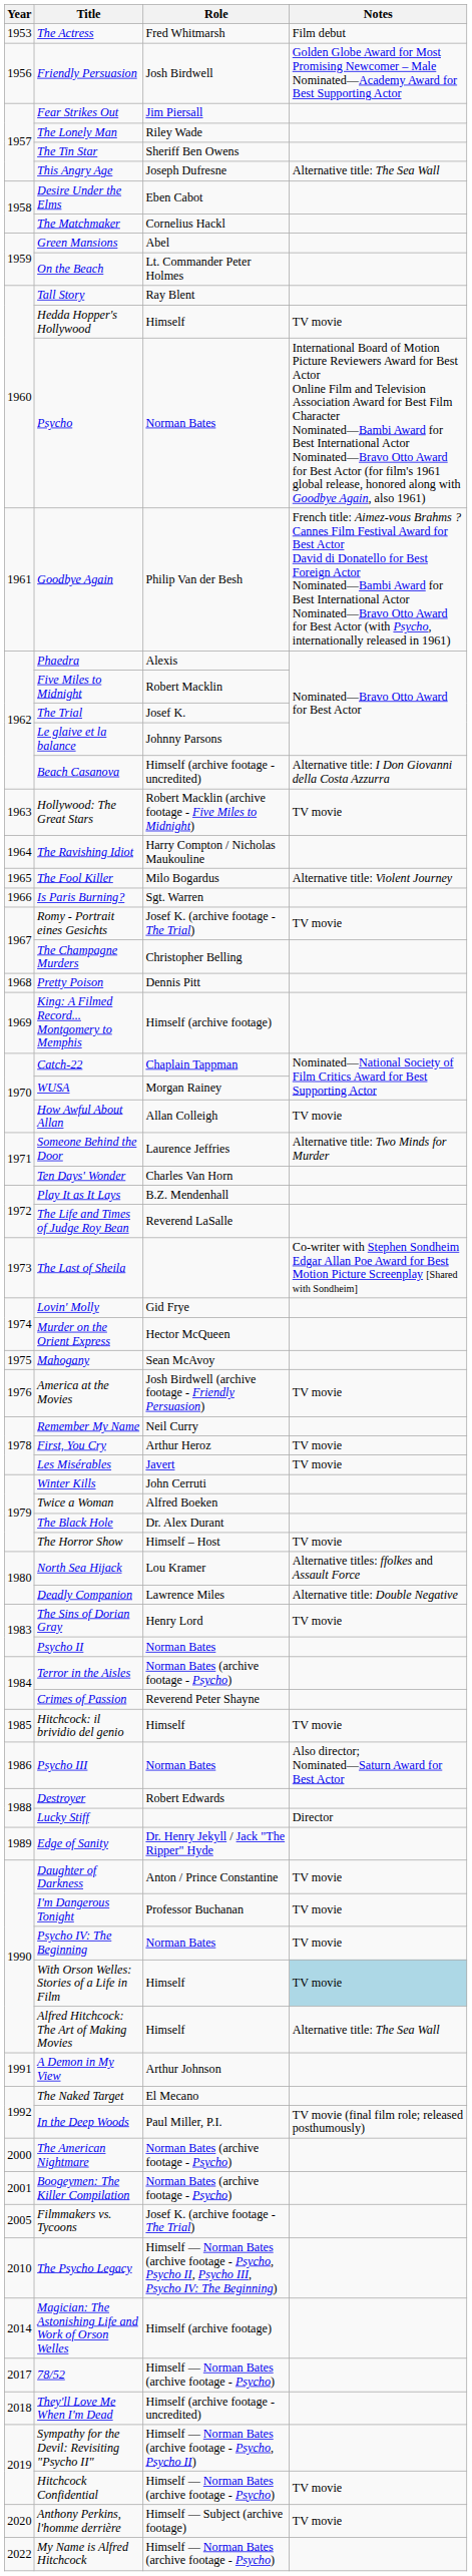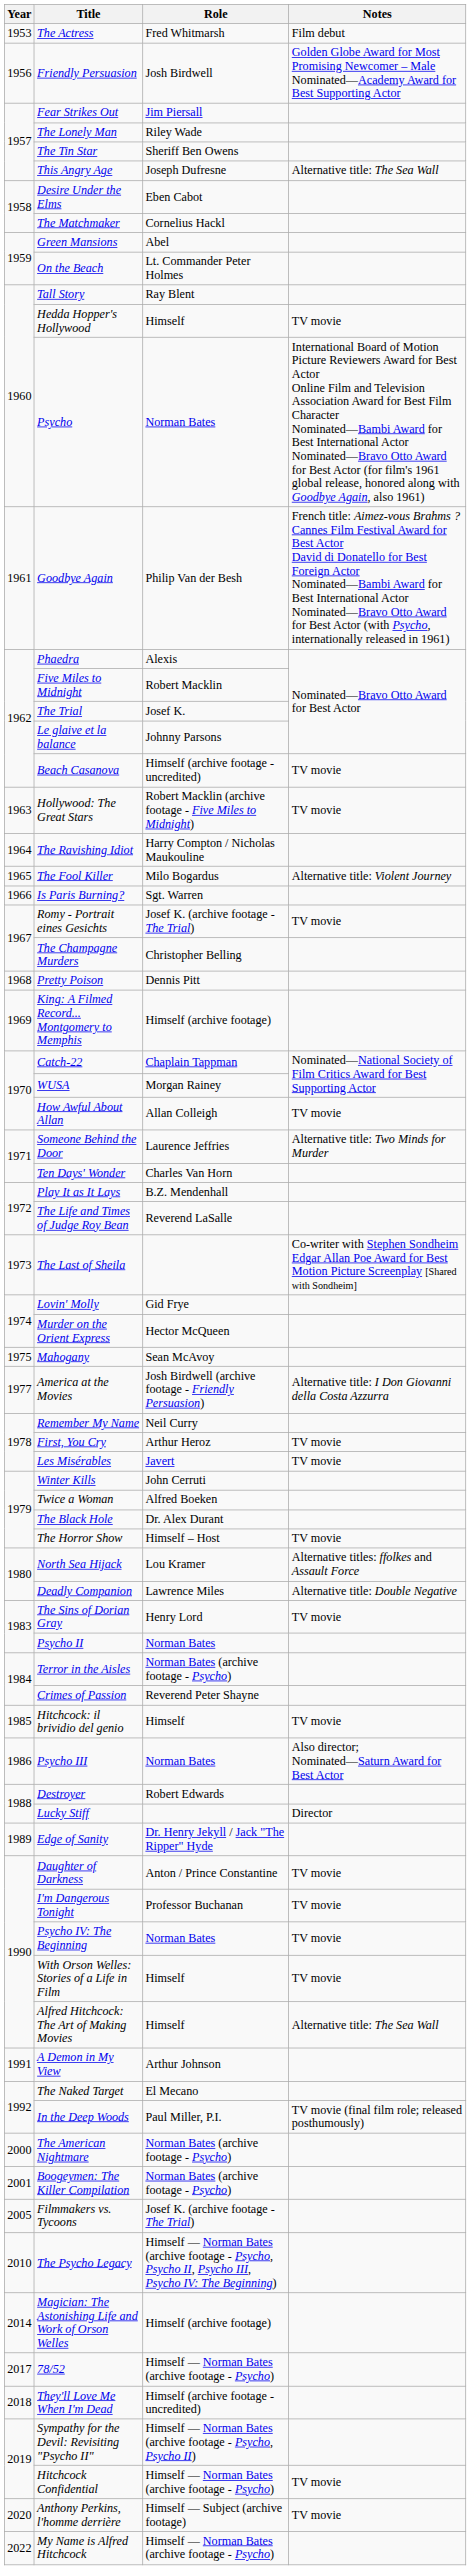 <table class="wikitable sortable">
 <tr>
 <th>Year</th>
 <th>Title</th>
 <th>Role</th>
 <th>Notes</th>
 </tr>
 <tr>
 <td>1953</td>
 <td><em><a href='#'>The Actress</a></em></td>
 <td>Fred Whitmarsh</td>
 <td>Film debut</td>
 </tr>
 <tr>
 <td>1956</td>
 <td><em><a href='#'>Friendly Persuasion</a></em></td>
 <td>Josh Birdwell</td>
 <td><a href='#'>Golden Globe Award for Most Promising Newcomer – Male</a><br>Nominated—<a href='#'>Academy Award for Best Supporting Actor</a></td>
 </tr>
 <tr>
 <td rowspan="4">1957</td>
 <td><em><a href='#'>Fear Strikes Out</a></em></td>
 <td><a href='#'>Jim Piersall</a></td>
 <td></td>
 </tr>
 <tr>
 <td><em><a href='#'>The Lonely Man</a></em></td>
 <td>Riley Wade</td>
 <td></td>
 </tr>
 <tr>
 <td><em><a href='#'>The Tin Star</a></em></td>
 <td>Sheriff Ben Owens</td>
 <td></td>
 </tr>
 <tr>
 <td><em><a href='#'>This Angry Age</a></em></td>
 <td>Joseph Dufresne</td>
 <td>Alternative title: <em>The Sea Wall</em></td>
 </tr>
 <tr>
 <td rowspan="2">1958</td>
 <td><em><a href='#'>Desire Under the Elms</a></em></td>
 <td>Eben Cabot</td>
 <td></td>
 </tr>
 <tr>
 <td><em><a href='#'>The Matchmaker</a></em></td>
 <td>Cornelius Hackl</td>
 <td></td>
 </tr>
 <tr>
 <td rowspan="2">1959</td>
 <td><em><a href='#'>Green Mansions</a></em></td>
 <td>Abel</td>
 <td></td>
 </tr>
 <tr>
 <td><em><a href='#'>On the Beach</a></em></td>
 <td>Lt. Commander Peter Holmes</td>
 <td></td>
 </tr>
 <tr>
 <td rowspan="3">1960</td>
 <td><em><a href='#'>Tall Story</a></em></td>
 <td>Ray Blent</td>
 <td></td>
 </tr>
 <tr>
 <td><em>Hedda Hopper's Hollywood</em></td>
 <td>Himself</td>
 <td>TV movie</td>
 </tr>
 <tr>
 <td><em><a href='#'>Psycho</a></em></td>
 <td><a href='#'>Norman Bates</a></td>
 <td>International Board of Motion Picture Reviewers Award for Best Actor<br>Online Film and Television Association Award for Best Film Character<br> Nominated—<a href='#'>Bambi Award</a> for Best International Actor<br>Nominated—<a href='#'>Bravo Otto Award</a> for Best Actor (for film's 1961 global release, honored along with <em><a href='#'>Goodbye Again</a></em>, also 1961)</td>
 </tr>
 <tr>
 <td>1961</td>
 <td><em><a href='#'>Goodbye Again</a></em></td>
 <td>Philip Van der Besh</td>
 <td>French title: <em>Aimez-vous Brahms ?</em> <br><a href='#'>Cannes Film Festival Award for Best Actor</a><br><a href='#'>David di Donatello for Best Foreign Actor</a><br>Nominated—<a href='#'>Bambi Award</a> for Best International Actor<br>Nominated—<a href='#'>Bravo Otto Award</a> for Best Actor (with <em><a href='#'>Psycho</a></em>, internationally released in 1961)</td>
 </tr>
 <tr>
 <td rowspan="5">1962</td>
 <td><em><a href='#'>Phaedra</a></em></td>
 <td>Alexis</td>
 <td rowspan="4">Nominated—<a href='#'>Bravo Otto Award</a> for Best Actor</td>
 </tr>
 <tr>
 <td><em><a href='#'>Five Miles to Midnight</a></em></td>
 <td>Robert Macklin</td>
 </tr>
 <tr>
 <td><em><a href='#'>The Trial</a></em></td>
 <td>Josef K.</td>
 </tr>
 <tr>
 <td><em><a href='#'>Le glaive et la balance</a></em></td>
 <td>Johnny Parsons</td>
 </tr>
 <tr>
 <td><em><a href='#'>Beach Casanova</a></em></td>
 <td>Himself (archive footage - uncredited)</td>
-<td>Alternative title: <em>I Don Giovanni della Costa Azzurra</em></td>
+<td>TV movie</td>
 </tr>
 <tr>
 <td>1963</td>
 <td><em>Hollywood: The Great Stars</em></td>
 <td>Robert Macklin (archive footage - <em><a href='#'>Five Miles to Midnight</a></em>)</td>
 <td>TV movie</td>
 </tr>
 <tr>
 <td>1964</td>
 <td><em><a href='#'>The Ravishing Idiot</a></em></td>
 <td>Harry Compton / Nicholas Maukouline</td>
 <td></td>
 </tr>
 <tr>
 <td>1965</td>
 <td><em><a href='#'>The Fool Killer</a></em></td>
 <td>Milo Bogardus</td>
 <td>Alternative title: <em>Violent Journey</em></td>
 </tr>
 <tr>
 <td>1966</td>
 <td><em><a href='#'>Is Paris Burning?</a></em></td>
 <td>Sgt. Warren</td>
 <td></td>
 </tr>
 <tr>
 <td rowspan="2">1967</td>
 <td><em>Romy - Portrait eines Gesichts</em></td>
 <td>Josef K. (archive footage - <em><a href='#'>The Trial</a></em>)</td>
 <td>TV movie</td>
 </tr>
 <tr>
 <td><em><a href='#'>The Champagne Murders</a></em></td>
 <td>Christopher Belling</td>
 <td></td>
 </tr>
 <tr>
 <td>1968</td>
 <td><em><a href='#'>Pretty Poison</a></em></td>
 <td>Dennis Pitt</td>
 <td></td>
 </tr>
 <tr>
 <td>1969</td>
 <td><em><a href='#'>King: A Filmed Record... Montgomery to Memphis</a></em></td>
 <td>Himself (archive footage)</td>
 <td></td>
 </tr>
 <tr>
 <td rowspan="3">1970</td>
 <td><em><a href='#'>Catch-22</a></em></td>
 <td><a href='#'>Chaplain Tappman</a></td>
 <td rowspan="2">Nominated—<a href='#'>National Society of Film Critics Award for Best Supporting Actor</a></td>
 </tr>
 <tr>
 <td><em><a href='#'>WUSA</a></em></td>
 <td>Morgan Rainey</td>
 </tr>
 <tr>
 <td><em><a href='#'>How Awful About Allan</a></em></td>
 <td>Allan Colleigh</td>
 <td>TV movie</td>
 </tr>
 <tr>
 <td rowspan="2">1971</td>
 <td><em><a href='#'>Someone Behind the Door</a></em></td>
 <td>Laurence Jeffries</td>
 <td>Alternative title: <em>Two Minds for Murder</em></td>
 </tr>
 <tr>
 <td><em><a href='#'>Ten Days' Wonder</a></em></td>
 <td>Charles Van Horn</td>
 <td></td>
 </tr>
 <tr>
 <td rowspan="2">1972</td>
 <td><em><a href='#'>Play It as It Lays</a></em></td>
 <td>B.Z. Mendenhall</td>
 <td></td>
 </tr>
 <tr>
 <td><em><a href='#'>The Life and Times of Judge Roy Bean</a></em></td>
 <td>Reverend LaSalle</td>
 <td></td>
 </tr>
 <tr>
 <td>1973</td>
 <td><em><a href='#'>The Last of Sheila</a></em></td>
 <td></td>
 <td>Co-writer with <a href='#'>Stephen Sondheim</a><br><a href='#'>Edgar Allan Poe Award for Best Motion Picture Screenplay</a> <small>[Shared with Sondheim]</small></td>
 </tr>
 <tr>
 <td rowspan="2">1974</td>
 <td><em><a href='#'>Lovin' Molly</a></em></td>
 <td>Gid Frye</td>
 <td></td>
 </tr>
 <tr>
 <td><em><a href='#'>Murder on the Orient Express</a></em></td>
 <td>Hector McQueen</td>
 <td></td>
 </tr>
 <tr>
 <td>1975</td>
 <td><em><a href='#'>Mahogany</a></em></td>
 <td>Sean McAvoy</td>
 <td></td>
 </tr>
 <tr>
-<td>1976</td>
+<td>1977</td>
 <td><em>America at the Movies</em></td>
 <td>Josh Birdwell (archive footage - <em><a href='#'>Friendly Persuasion</a></em>)</td>
-<td>TV movie</td>
+<td>Alternative title: <em>I Don Giovanni della Costa Azzurra</em></td>
 </tr>
 <tr>
 <td rowspan="3">1978</td>
 <td><em><a href='#'>Remember My Name</a></em></td>
 <td>Neil Curry</td>
 <td></td>
 </tr>
 <tr>
 <td><em><a href='#'>First, You Cry</a></em></td>
 <td>Arthur Heroz</td>
 <td>TV movie</td>
 </tr>
 <tr>
 <td><em><a href='#'>Les Misérables</a></em></td>
 <td><a href='#'>Javert</a></td>
 <td>TV movie</td>
 </tr>
 <tr>
 <td rowspan="4">1979</td>
 <td><em><a href='#'>Winter Kills</a></em></td>
 <td>John Cerruti</td>
 <td></td>
 </tr>
 <tr>
 <td><em>Twice a Woman</em></td>
 <td>Alfred Boeken</td>
 <td></td>
 </tr>
 <tr>
 <td><em><a href='#'>The Black Hole</a></em></td>
 <td>Dr. Alex Durant</td>
 <td></td>
 </tr>
 <tr>
 <td><em>The Horror Show</em></td>
 <td>Himself – Host</td>
 <td>TV movie</td>
 </tr>
 <tr>
 <td rowspan="2">1980</td>
 <td><em><a href='#'>North Sea Hijack</a></em></td>
 <td>Lou Kramer</td>
 <td>Alternative titles: <em>ffolkes</em> and <em>Assault Force</em></td>
 </tr>
 <tr>
 <td><em><a href='#'>Deadly Companion</a></em></td>
 <td>Lawrence Miles</td>
 <td>Alternative title: <em>Double Negative</em></td>
 </tr>
 <tr>
 <td rowspan="2">1983</td>
 <td><em><a href='#'>The Sins of Dorian Gray</a></em></td>
 <td>Henry Lord</td>
 <td>TV movie</td>
 </tr>
 <tr>
 <td><em><a href='#'>Psycho II</a></em></td>
 <td><a href='#'>Norman Bates</a></td>
 <td></td>
 </tr>
 <tr>
 <td rowspan="2">1984</td>
 <td><em><a href='#'>Terror in the Aisles</a></em></td>
 <td><a href='#'>Norman Bates</a> (archive footage - <em><a href='#'>Psycho</a></em>)</td>
 <td></td>
 </tr>
 <tr>
 <td><em><a href='#'>Crimes of Passion</a></em></td>
 <td>Reverend Peter Shayne</td>
 <td></td>
 </tr>
 <tr>
 <td>1985</td>
 <td><em>Hitchcock: il brividio del genio</em></td>
 <td>Himself</td>
 <td>TV movie</td>
 </tr>
 <tr>
 <td>1986</td>
 <td><em><a href='#'>Psycho III</a></em></td>
 <td><a href='#'>Norman Bates</a></td>
 <td>Also director;<br>Nominated—<a href='#'>Saturn Award for Best Actor</a></td>
 </tr>
 <tr>
 <td rowspan="2">1988</td>
 <td><em><a href='#'>Destroyer</a></em></td>
 <td>Robert Edwards</td>
 <td></td>
 </tr>
 <tr>
 <td><em><a href='#'>Lucky Stiff</a></em></td>
 <td></td>
 <td>Director</td>
 </tr>
 <tr>
 <td>1989</td>
 <td><em><a href='#'>Edge of Sanity</a></em></td>
 <td><a href='#'>Dr. Henry Jekyll</a> / <a href='#'>Jack "The Ripper" Hyde</a></td>
 <td></td>
 </tr>
 <tr>
 <td rowspan="5">1990</td>
 <td><em><a href='#'>Daughter of Darkness</a></em></td>
 <td>Anton / Prince Constantine</td>
 <td>TV movie</td>
 </tr>
 <tr>
 <td><em><a href='#'>I'm Dangerous Tonight</a></em></td>
 <td>Professor Buchanan</td>
 <td>TV movie</td>
 </tr>
 <tr>
 <td><em><a href='#'>Psycho IV: The Beginning</a></em></td>
 <td><a href='#'>Norman Bates</a></td>
 <td>TV movie</td>
 </tr>
 <tr>
 <td><em>With Orson Welles: Stories of a Life in Film</em></td>
 <td>Himself</td>
-<td style="background: lightblue;">TV movie</td>
+<td>TV movie</td>
 </tr>
 <tr>
 <td><em>Alfred Hitchcock: The Art of Making Movies</em></td>
 <td>Himself</td>
 <td>Alternative title: <em>The Sea Wall</em></td>
 </tr>
 <tr>
 <td>1991</td>
 <td><em><a href='#'>A Demon in My View</a></em></td>
 <td>Arthur Johnson</td>
 <td></td>
 </tr>
 <tr>
 <td rowspan="2">1992</td>
 <td><em>The Naked Target</em></td>
 <td>El Mecano</td>
 <td></td>
 </tr>
 <tr>
 <td><em><a href='#'>In the Deep Woods</a></em></td>
 <td>Paul Miller, P.I.</td>
 <td>TV movie (final film role; released posthumously)</td>
 </tr>
 <tr>
 <td>2000</td>
 <td><em><a href='#'>The American Nightmare</a></em></td>
 <td><a href='#'>Norman Bates</a> (archive footage - <em><a href='#'>Psycho</a></em>)</td>
 <td></td>
 </tr>
 <tr>
 <td>2001</td>
 <td><em><a href='#'>Boogeymen: The Killer Compilation</a></em></td>
 <td><a href='#'>Norman Bates</a> (archive footage - <em><a href='#'>Psycho</a></em>)</td>
 <td></td>
 </tr>
 <tr>
 <td>2005</td>
 <td><em>Filmmakers vs. Tycoons</em></td>
 <td>Josef K. (archive footage - <em><a href='#'>The Trial</a></em>)</td>
 <td></td>
 </tr>
 <tr>
 <td>2010</td>
 <td><em><a href='#'>The Psycho Legacy</a></em></td>
 <td>Himself — <a href='#'>Norman Bates</a> (archive footage - <em><a href='#'>Psycho</a></em>, <em><a href='#'>Psycho II</a></em>, <em><a href='#'>Psycho III</a></em>, <em><a href='#'>Psycho IV: The Beginning</a></em>)</td>
 <td></td>
 </tr>
 <tr>
 <td>2014</td>
 <td><em><a href='#'>Magician: The Astonishing Life and Work of Orson Welles</a></em></td>
 <td>Himself (archive footage)</td>
 <td></td>
 </tr>
 <tr>
 <td>2017</td>
 <td><em><a href='#'>78/52</a></em></td>
 <td>Himself — <a href='#'>Norman Bates</a> (archive footage - <em><a href='#'>Psycho</a></em>)</td>
 <td></td>
 </tr>
 <tr>
 <td>2018</td>
 <td><em><a href='#'>They'll Love Me When I'm Dead</a></em></td>
 <td>Himself (archive footage - uncredited)</td>
 <td></td>
 </tr>
 <tr>
 <td rowspan="2">2019</td>
 <td><em>Sympathy for the Devil: Revisiting "Psycho II"</em></td>
 <td>Himself — <a href='#'>Norman Bates</a> (archive footage - <em><a href='#'>Psycho</a></em>, <em><a href='#'>Psycho II</a></em>)</td>
 <td></td>
 </tr>
 <tr>
 <td><em>Hitchcock Confidential</em></td>
 <td>Himself — <a href='#'>Norman Bates</a> (archive footage - <em><a href='#'>Psycho</a></em>)</td>
 <td>TV movie</td>
 </tr>
 <tr>
 <td>2020</td>
 <td><em>Anthony Perkins, l'homme derrière</em></td>
 <td>Himself — Subject (archive footage)</td>
 <td>TV movie</td>
 </tr>
 <tr>
 <td>2022</td>
 <td><em>My Name is Alfred Hitchcock</em></td>
 <td>Himself — <a href='#'>Norman Bates</a> (archive footage - <em><a href='#'>Psycho</a></em>)</td>
 <td></td>
 </tr>
 </table>
